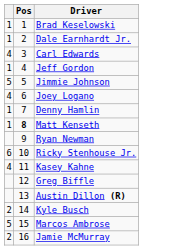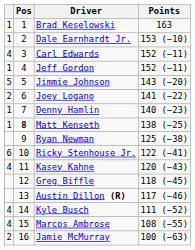 <table class="wikitable" style="font-size: 95%;">
 <tr>
 <th></th>
 <th>Pos</th>
 <th>Driver</th>
+<th>Points</th>
 </tr>
 <tr>
 <td align="left"> 1</td>
 <td style="text-align:center;">1</td>
 <td><a href='#'>Brad Keselowski</a></td>
+<td style="text-align:center;">163</td>
 </tr>
 <tr>
 <td align="left"> 1</td>
 <td style="text-align:center;">2</td>
 <td><a href='#'>Dale Earnhardt Jr.</a></td>
+<td style="text-align:center;">153 (−10)</td>
 </tr>
 <tr>
 <td align="left"> 4</td>
 <td style="text-align:center;">3</td>
 <td><a href='#'>Carl Edwards</a></td>
+<td style="text-align:center;">152 (−11)</td>
 </tr>
 <tr>
 <td align="left"> 1</td>
 <td style="text-align:center;">4</td>
 <td><a href='#'>Jeff Gordon</a></td>
+<td style="text-align:center;">152 (−11)</td>
 </tr>
 <tr>
 <td align="left"> 5</td>
 <td style="text-align:center;">5</td>
 <td><a href='#'>Jimmie Johnson</a></td>
+<td style="text-align:center;">143 (−20)</td>
 </tr>
 <tr>
-<td align="left"> 4</td>
+<td align="left"> 2</td>
 <td style="text-align:center;">6</td>
 <td><a href='#'>Joey Logano</a></td>
+<td style="text-align:center;">141 (−22)</td>
 </tr>
 <tr>
 <td align="left"> 1</td>
 <td style="text-align:center;">7</td>
 <td><a href='#'>Denny Hamlin</a></td>
+<td style="text-align:center;">140 (−23)</td>
 </tr>
 <tr>
 <td align="left"> 1</td>
 <td style="text-align:center;"><strong>8</strong></td>
 <td><a href='#'>Matt Kenseth</a></td>
+<td style="text-align:center;">138 (−25)</td>
 </tr>
 <tr>
 <td align="left"></td>
 <td style="text-align:center;">9</td>
 <td><a href='#'>Ryan Newman</a></td>
+<td style="text-align:center;">125 (−38)</td>
 </tr>
 <tr>
 <td align="left"> 6</td>
 <td style="text-align:center;">10</td>
 <td><a href='#'>Ricky Stenhouse Jr.</a></td>
+<td style="text-align:center;">122 (−41)</td>
 </tr>
 <tr>
 <td align="left"> 4</td>
 <td style="text-align:center;">11</td>
 <td><a href='#'>Kasey Kahne</a></td>
+<td style="text-align:center;">120 (−43)</td>
 </tr>
 <tr>
 <td align="left"></td>
 <td style="text-align:center;">12</td>
 <td><a href='#'>Greg Biffle</a></td>
+<td style="text-align:center;">118 (−45)</td>
 </tr>
 <tr>
 <td align="left"></td>
 <td style="text-align:center;">13</td>
 <td><a href='#'>Austin Dillon</a> <strong>(R)</strong></td>
+<td style="text-align:center;">117 (−46)</td>
 </tr>
 <tr>
-<td align="left"> 2</td>
+<td align="left"> 4</td>
 <td style="text-align:center;">14</td>
 <td><a href='#'>Kyle Busch</a></td>
+<td style="text-align:center;">111 (−52)</td>
 </tr>
 <tr>
-<td align="left"> 5</td>
+<td align="left"> 4</td>
 <td style="text-align:center;">15</td>
 <td><a href='#'>Marcos Ambrose</a></td>
+<td style="text-align:center;">108 (−55)</td>
 </tr>
 <tr>
 <td align="left"> 2</td>
 <td style="text-align:center;">16</td>
 <td><a href='#'>Jamie McMurray</a></td>
+<td style="text-align:center;">100 (−63)</td>
 </tr>
 </table>
